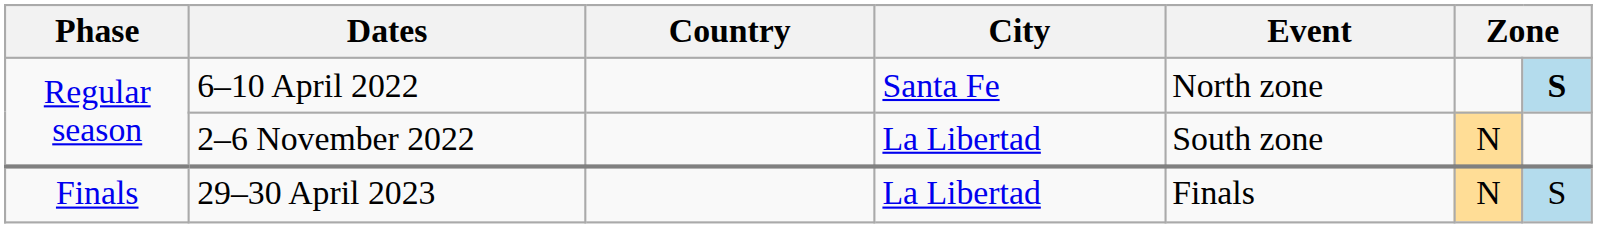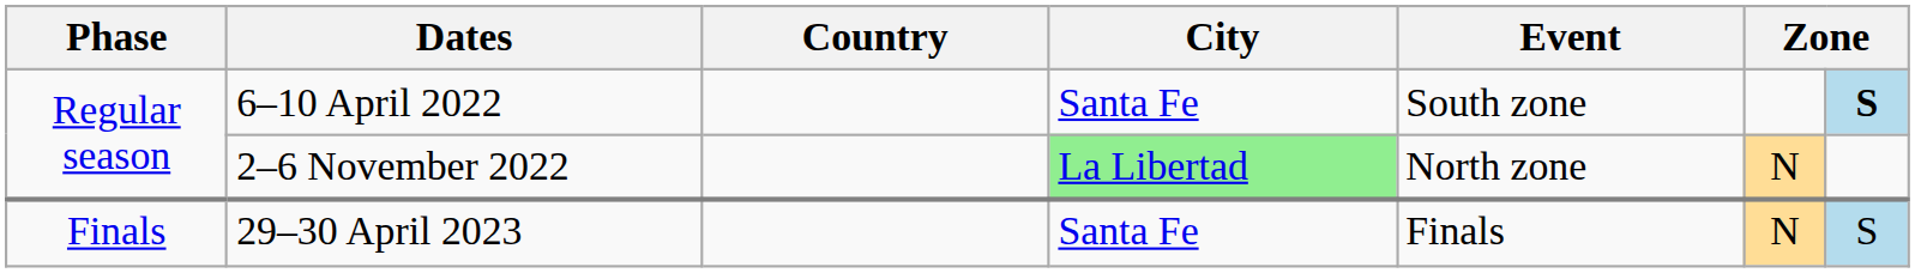 <table class="wikitable">
 <tr>
 <th width=80>Phase</th>
 <th width="180">Dates</th>
 <th width="130">Country</th>
 <th width="130">City</th>
 <th width="130">Event</th>
 <th colspan=2 width=50>Zone</th>
 </tr>
 <tr>
 <td style="border-bottom: 2px solid grey" rowspan=2 align=center><a href='#'>Regular<br>season</a></td>
 <td>6–10 April 2022</td>
 <td></td>
 <td><a href='#'>Santa Fe</a></td>
-<td>North zone</td>
+<td>South zone</td>
 <td></td>
 <td bgcolor=#b4dced align=center width=25><strong>S</strong></td>
 </tr>
 <tr style="border-bottom: 2px solid grey">
 <td>2–6 November 2022</td>
 <td></td>
-<td><a href='#'>La Libertad</a></td>
-<td>South zone</td>
+<td style="background: lightgreen;"><a href='#'>La Libertad</a></td>
+<td>North zone</td>
 <td bgcolor=#ffdd96 align=center width=25>N</td>
 <td></td>
 </tr>
 <tr>
 <td align=center><a href='#'>Finals</a></td>
 <td>29–30 April 2023</td>
 <td></td>
-<td><a href='#'>La Libertad</a></td>
+<td><a href='#'>Santa Fe</a></td>
 <td>Finals</td>
 <td bgcolor=#ffdd96 align=center>N</td>
 <td bgcolor=#b4dced align=center>S</td>
 </tr>
 </table>
